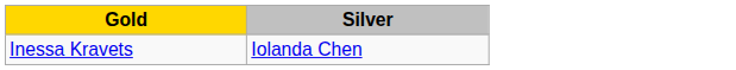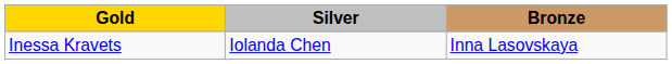 <table class="wikitable" style="text-align:left">
 <tr align="center">
 <td width=200 bgcolor=gold><strong>Gold</strong></td>
 <td width=200 bgcolor=silver><strong>Silver</strong></td>
+<td width=200 bgcolor=CC9966><strong>Bronze</strong></td>
 </tr>
 <tr>
 <td><a href='#'>Inessa Kravets</a><br><em></em></td>
 <td><a href='#'>Iolanda Chen</a><br><em></em></td>
+<td><a href='#'>Inna Lasovskaya</a><br><em></em></td>
 </tr>
 </table>
